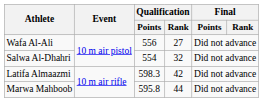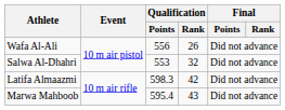 <table class=wikitable style=font-size:90%;text-align:center>
 <tr>
 <th rowspan="2">Athlete</th>
 <th rowspan="2">Event</th>
 <th colspan=2>Qualification</th>
 <th colspan=2>Final</th>
 </tr>
 <tr style="font-size:95%">
 <th>Points</th>
 <th>Rank</th>
 <th>Points</th>
 <th>Rank</th>
 </tr>
 <tr>
 <td align=left>Wafa Al-Ali</td>
 <td align=left rowspan=2><a href='#'>10 m air pistol</a></td>
 <td>556</td>
-<td>27</td>
+<td>26</td>
 <td colspan=2>Did not advance</td>
 </tr>
 <tr>
 <td align=left>Salwa Al-Dhahri</td>
-<td>554</td>
+<td>553</td>
 <td>32</td>
 <td colspan=2>Did not advance</td>
 </tr>
 <tr>
 <td align=left>Latifa Almaazmi</td>
 <td align=left rowspan=2><a href='#'>10 m air rifle</a></td>
 <td>598.3</td>
 <td>42</td>
 <td colspan=2>Did not advance</td>
 </tr>
 <tr>
 <td align=left>Marwa Mahboob</td>
-<td>595.8</td>
-<td>44</td>
+<td>595.4</td>
+<td>43</td>
 <td colspan=2>Did not advance</td>
 </tr>
 </table>
